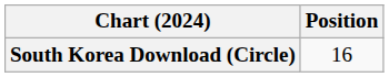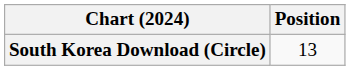 <table class="wikitable plainrowheaders" style="text-align:center">
 <tr>
 <th scope="col">Chart (2024)</th>
 <th scope="col">Position</th>
 </tr>
 <tr>
 <th scope="row">South Korea Download (Circle)</th>
-<td>16</td>
+<td>13</td>
 </tr>
 </table>
